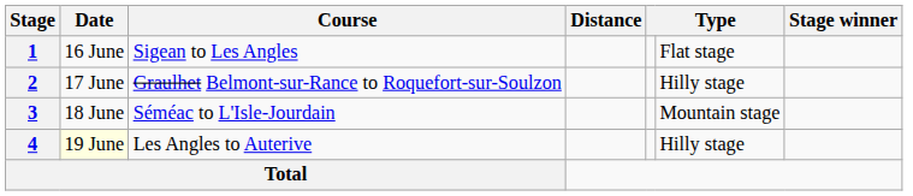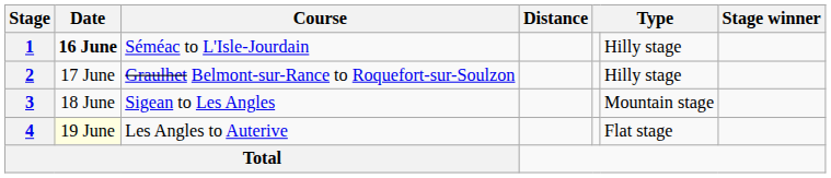 <table class="wikitable">
 <tr>
 <th scope="col">Stage</th>
 <th scope="col">Date</th>
 <th scope="col">Course</th>
 <th scope="col">Distance</th>
 <th scope="col" colspan="2">Type</th>
 <th scope="col">Stage winner</th>
 </tr>
 <tr>
 <th scope="row" style="text-align:center;"><a href='#'>1</a></th>
-<td style="text-align:center;">16 June</td>
-<td><a href='#'>Sigean</a> to <a href='#'>Les Angles</a></td>
+<td style="text-align:center;"><strong>16 June</strong></td>
+<td><a href='#'>Séméac</a> to <a href='#'>L'Isle-Jourdain</a></td>
 <td style="text-align:center;"></td>
 <td></td>
-<td>Flat stage</td>
+<td>Hilly stage</td>
 <td></td>
 </tr>
 <tr>
 <th scope="row" style="text-align:center;"><a href='#'>2</a></th>
 <td style="text-align:center;">17 June</td>
 <td><s><a href='#'>Graulhet</a></s> <a href='#'>Belmont-sur-Rance</a> to <a href='#'>Roquefort-sur-Soulzon</a></td>
 <td style="text-align:center;"> </td>
 <td></td>
 <td>Hilly stage</td>
 <td></td>
 </tr>
 <tr>
 <th scope="row" style="text-align:center;"><a href='#'>3</a></th>
 <td style="text-align:center;">18 June</td>
-<td><a href='#'>Séméac</a> to <a href='#'>L'Isle-Jourdain</a></td>
+<td><a href='#'>Sigean</a> to <a href='#'>Les Angles</a></td>
 <td style="text-align:center;"></td>
 <td></td>
 <td>Mountain stage</td>
 <td></td>
 </tr>
 <tr>
 <th scope="row" style="text-align:center;"><a href='#'>4</a></th>
 <td style="background: lightyellow; text-align:center;">19 June</td>
 <td>Les Angles to <a href='#'>Auterive</a></td>
 <td style="text-align:center;"></td>
 <td></td>
-<td>Hilly stage</td>
+<td>Flat stage</td>
 <td></td>
 </tr>
 <tr>
 <th colspan="3">Total</th>
 <td colspan="4" style="text-align:center;"></td>
 </tr>
 </table>
